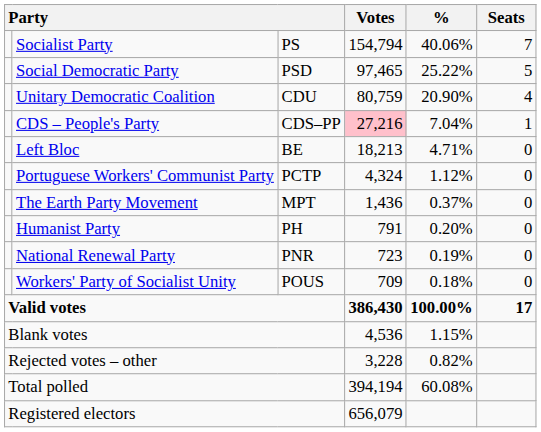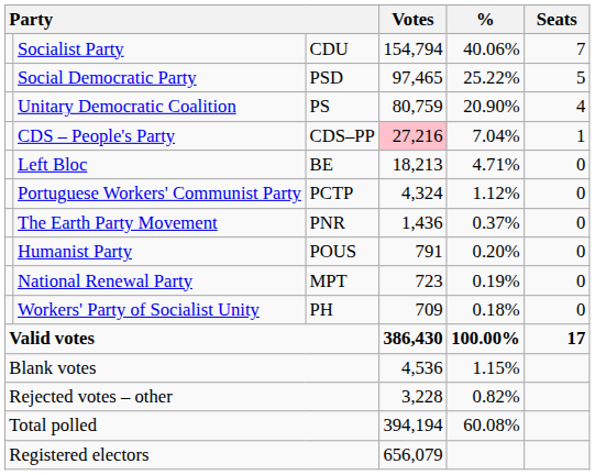 <table class="wikitable" border="1" style="text-align:right;">
 <tr>
 <th style="text-align:left;" colspan=3>Party</th>
 <th align=center width="50">Votes</th>
 <th align=center width="50">%</th>
 <th align=center width="50">Seats</th>
 </tr>
 <tr>
 <td></td>
 <td align=left><a href='#'>Socialist Party</a></td>
-<td align=left>PS</td>
+<td align=left>CDU</td>
 <td>154,794</td>
 <td>40.06%</td>
 <td>7</td>
 </tr>
 <tr>
 <td></td>
 <td align=left><a href='#'>Social Democratic Party</a></td>
 <td align=left>PSD</td>
 <td>97,465</td>
 <td>25.22%</td>
 <td>5</td>
 </tr>
 <tr>
 <td></td>
 <td align=left style="white-space: nowrap;"><a href='#'>Unitary Democratic Coalition</a></td>
-<td align=left>CDU</td>
+<td align=left>PS</td>
 <td>80,759</td>
 <td>20.90%</td>
 <td>4</td>
 </tr>
 <tr>
 <td></td>
 <td align=left><a href='#'>CDS – People's Party</a></td>
 <td align=left style="white-space: nowrap;">CDS–PP</td>
 <td style="background: pink;">27,216</td>
 <td>7.04%</td>
 <td>1</td>
 </tr>
 <tr>
 <td></td>
 <td align=left><a href='#'>Left Bloc</a></td>
 <td align=left>BE</td>
 <td>18,213</td>
 <td>4.71%</td>
 <td>0</td>
 </tr>
 <tr>
 <td></td>
 <td align=left><a href='#'>Portuguese Workers' Communist Party</a></td>
 <td align=left>PCTP</td>
 <td>4,324</td>
 <td>1.12%</td>
 <td>0</td>
 </tr>
 <tr>
 <td></td>
 <td align=left><a href='#'>The Earth Party Movement</a></td>
-<td align=left>MPT</td>
+<td align=left>PNR</td>
 <td>1,436</td>
 <td>0.37%</td>
 <td>0</td>
 </tr>
 <tr>
 <td></td>
 <td align=left><a href='#'>Humanist Party</a></td>
-<td align=left>PH</td>
+<td align=left>POUS</td>
 <td>791</td>
 <td>0.20%</td>
 <td>0</td>
 </tr>
 <tr>
 <td></td>
 <td align=left><a href='#'>National Renewal Party</a></td>
-<td align=left>PNR</td>
+<td align=left>MPT</td>
 <td>723</td>
 <td>0.19%</td>
 <td>0</td>
 </tr>
 <tr>
 <td></td>
 <td align=left><a href='#'>Workers' Party of Socialist Unity</a></td>
-<td align=left>POUS</td>
+<td align=left>PH</td>
 <td>709</td>
 <td>0.18%</td>
 <td>0</td>
 </tr>
 <tr style="font-weight:bold">
 <td align=left colspan=3>Valid votes</td>
 <td>386,430</td>
 <td>100.00%</td>
 <td>17</td>
 </tr>
 <tr>
 <td align=left colspan=3>Blank votes</td>
 <td>4,536</td>
 <td>1.15%</td>
 <td></td>
 </tr>
 <tr>
 <td align=left colspan=3>Rejected votes – other</td>
 <td>3,228</td>
 <td>0.82%</td>
 <td></td>
 </tr>
 <tr>
 <td align=left colspan=3>Total polled</td>
 <td>394,194</td>
 <td>60.08%</td>
 <td></td>
 </tr>
 <tr>
 <td align=left colspan=3>Registered electors</td>
 <td>656,079</td>
 <td></td>
 <td></td>
 </tr>
 </table>
